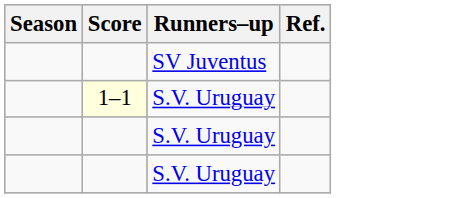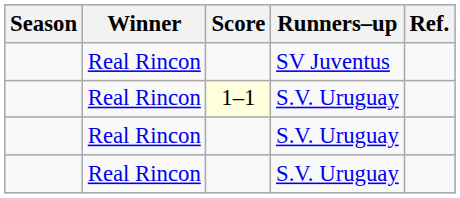 <table class="sortable wikitable" style="text-align:left; font-size:90%;">
 <tr>
 <th rowspan=1>Season</th>
+<th rowspan=1>Winner</th>
 <th rowspan=1>Score</th>
 <th rowspan=1>Runners–up</th>
 <th rowspan=1>Ref.</th>
 </tr>
 <tr>
 <td></td>
+<td><a href='#'>Real Rincon</a></td>
 <td></td>
 <td><a href='#'>SV Juventus</a></td>
 <td></td>
 </tr>
 <tr>
 <td></td>
+<td><a href='#'>Real Rincon</a></td>
 <td style="background-color:#FFFFDD" align="center"><span></span> 1–1</td>
 <td><a href='#'>S.V. Uruguay</a></td>
 <td></td>
 </tr>
 <tr>
 <td></td>
+<td><a href='#'>Real Rincon</a></td>
 <td></td>
 <td><a href='#'>S.V. Uruguay</a></td>
 <td></td>
 </tr>
 <tr>
 <td></td>
+<td><a href='#'>Real Rincon</a></td>
 <td></td>
 <td><a href='#'>S.V. Uruguay</a></td>
 <td></td>
 </tr>
 </table>
